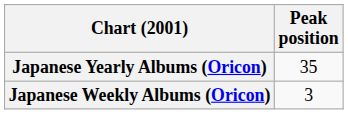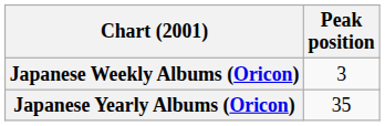 <table class="wikitable plainrowheaders">
 <tr>
 <th>Chart (2001)</th>
 <th>Peak<br>position</th>
 </tr>
 <tr>
+<th scope="row">Japanese Weekly Albums (<a href='#'>Oricon</a>)</th>
+<td align="center">3</td>
+</tr>
+<tr>
 <th scope="row">Japanese Yearly Albums (<a href='#'>Oricon</a>)</th>
 <td align="center">35</td>
 </tr>
-<tr>
-<th scope="row">Japanese Weekly Albums (<a href='#'>Oricon</a>)</th>
-<td align="center">3</td>
-</tr>
 </table>
